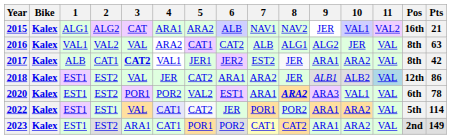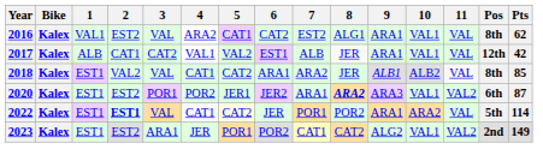 <table class="wikitable" style="text-align:center;">
 <tr>
 <th>Year</th>
 <th>Bike</th>
 <th>1</th>
 <th>2</th>
 <th>3</th>
 <th>4</th>
 <th>5</th>
 <th>6</th>
 <th>7</th>
 <th>8</th>
 <th>9</th>
 <th>10</th>
 <th>11</th>
 <th>Pos</th>
 <th>Pts</th>
 </tr>
 <tr>
-<th><a href='#'>2015</a></th>
-<th><a href='#'>Kalex</a></th>
-<td style="background:#dfffdf;"><a href='#'>ALG1</a><br></td>
-<td style="background:#efcfff;"><a href='#'>ALG2</a><br></td>
-<td style="background:#efcfff;"><a href='#'>CAT</a><br></td>
-<td style="background:#dfffdf;"><a href='#'>ARA1</a><br></td>
-<td style="background:#dfffdf;"><a href='#'>ARA2</a><br></td>
-<td style="background:#cfcfff;"><a href='#'>ALB</a><br></td>
-<td style="background:#dfffdf;"><a href='#'>NAV1</a><br></td>
-<td style="background:#dfffdf;"><a href='#'>NAV2</a><br></td>
-<td style="background:#ffffff;"><a href='#'>JER</a><br></td>
-<td style="background:#cfcfff;"><a href='#'>VAL1</a><br></td>
-<td style="background:#efcfff;"><a href='#'>VAL2</a><br></td>
-<th>16th</th>
-<th>21</th>
-</tr>
-<tr>
 <th><a href='#'>2016</a></th>
 <th><a href='#'>Kalex</a></th>
 <td style="background:#dfffdf;"><a href='#'>VAL1</a><br></td>
-<td style="background:#dfffdf;"><a href='#'>VAL2</a><br></td>
+<td style="background:#dfffdf;"><a href='#'>EST2</a><br></td>
 <td style="background:#dfffdf;"><a href='#'>VAL</a><br></td>
 <td style="background:#ffffff;"><a href='#'>ARA2</a><br></td>
 <td style="background:#efcfff;"><a href='#'>CAT1</a><br></td>
 <td style="background:#dfffdf;"><a href='#'>CAT2</a><br></td>
-<td style="background:#dfffdf;"><a href='#'>ALB</a><br></td>
+<td style="background:#dfffdf;"><a href='#'>EST2</a><br></td>
 <td style="background:#dfffdf;"><a href='#'>ALG1</a><br></td>
-<td style="background:#dfffdf;"><a href='#'>ALG2</a><br></td>
-<td style="background:#dfffdf;"><a href='#'>JER</a><br></td>
+<td style="background:#dfffdf;"><a href='#'>ARA1</a><br></td>
+<td style="background:#dfffdf;"><a href='#'>VAL1</a><br></td>
 <td style="background:#dfffdf;"><a href='#'>VAL</a><br></td>
 <th>8th</th>
-<th>63</th>
+<th>62</th>
 </tr>
 <tr>
 <th><a href='#'>2017</a></th>
 <th><a href='#'>Kalex</a></th>
 <td style="background:#dfffdf;"><a href='#'>ALB</a><br></td>
 <td style="background:#dfffdf;"><a href='#'>CAT1</a><br></td>
-<td style="background:#dfffdf;"><strong><a href='#'>CAT2</a><br></strong></td>
+<td style="background:#dfffdf;"><a href='#'>CAT2</a><br></td>
 <td style="background:#ffffff;"><a href='#'>VAL1</a><br></td>
-<td style="background:#dfffdf;"><a href='#'>JER1</a><br></td>
-<td style="background:#efcfff;"><a href='#'>JER2</a><br></td>
-<td style="background:#dfffdf;"><a href='#'>EST2</a><br></td>
+<td style="background:#dfffdf;"><a href='#'>VAL2</a><br></td>
+<td style="background:#efcfff;"><a href='#'>EST1</a><br></td>
+<td style="background:#dfffdf;"><a href='#'>ALB</a><br></td>
 <td><a href='#'>JER</a></td>
 <td style="background:#dfffdf;"><a href='#'>ARA1</a><br></td>
-<td style="background:#dfffdf;"><a href='#'>ARA2</a><br></td>
+<td style="background:#dfffdf;"><a href='#'>VAL1</a><br></td>
 <td style="background:#dfffdf;"><a href='#'>VAL</a><br></td>
-<th>8th</th>
+<th>12th</th>
 <th>42</th>
 </tr>
 <tr>
 <th><a href='#'>2018</a></th>
 <th><a href='#'>Kalex</a></th>
 <td style="background:#efcfff;"><a href='#'>EST1</a><br></td>
-<td style="background:#dfffdf;"><a href='#'>EST2</a><br></td>
+<td style="background:#dfffdf;"><a href='#'>VAL2</a><br></td>
 <td style="background:#dfffdf;"><a href='#'>VAL</a><br></td>
-<td style="background:#dfffdf;"><a href='#'>JER</a><br></td>
+<td style="background:#dfffdf;"><a href='#'>CAT1</a><br></td>
 <td style="background:#dfffdf;"><a href='#'>CAT2</a><br></td>
 <td style="background:#dfffdf;"><a href='#'>ARA1</a><br></td>
 <td style="background:#dfffdf;"><a href='#'>ARA2</a><br></td>
 <td style="background:#dfffdf;"><a href='#'>JER</a><br></td>
 <td style="background:#dfdfdf;"><em><a href='#'>ALB1</a></em><br></td>
 <td style="background:#dfdfdf;"><a href='#'>ALB2</a><br></td>
-<td style="background: lightblue;"><a href='#'>VAL</a></td>
-<th>12th</th>
-<th>86</th>
+<td><a href='#'>VAL</a></td>
+<th>8th</th>
+<th>85</th>
 </tr>
 <tr>
 <th><a href='#'>2020</a></th>
 <th><a href='#'>Kalex</a></th>
 <td style="background:#dfffdf;"><a href='#'>EST1</a><br></td>
 <td style="background:#dfffdf;"><a href='#'>EST2</a><br></td>
 <td style="background:#efcfff;"><a href='#'>POR1</a><br></td>
 <td style="background:#dfffdf;"><a href='#'>POR2</a><br></td>
-<td style="background:#dfffdf;"><a href='#'>VAL2</a><br></td>
-<td style="background:#efcfff;"><a href='#'>EST1</a><br></td>
+<td style="background:#dfffdf;"><a href='#'>JER1</a><br></td>
+<td style="background:#efcfff;"><a href='#'>JER2</a><br></td>
 <td style="background:#dfffdf;"><a href='#'>ARA1</a><br></td>
 <td style="background:#ffdf9f;"><strong><em><a href='#'>ARA2</a></em><br></strong></td>
 <td style="background:#efcfff;"><a href='#'>ARA3</a><br></td>
 <td style="background:#dfffdf;"><a href='#'>VAL1</a><br></td>
-<td style="background:#dfffdf;"><a href='#'>VAL</a><br></td>
+<td style="background:#dfffdf;"><a href='#'>VAL2</a><br></td>
 <th>6th</th>
-<th>78</th>
+<th>87</th>
 </tr>
 <tr>
 <th><a href='#'>2022</a></th>
 <th><a href='#'>Kalex</a></th>
 <td style="background:#efcfff;"><a href='#'>EST1</a><br></td>
-<td style="background:#dfffdf;"><a href='#'>EST1</a><br></td>
+<td style="background:#dfffdf;"><strong><a href='#'>EST1</a><br></strong></td>
 <td style="background:#ffdf9f;"><a href='#'>VAL</a><br></td>
-<td style="background: lavender;"><a href='#'>CAT1</a></td>
-<td><a href='#'>CAT2</a></td>
+<td><a href='#'>CAT1</a></td>
+<td style="background: lightyellow;"><a href='#'>CAT2</a></td>
 <td style="background:#dfffdf;"><a href='#'>JER</a><br></td>
 <td style="background:#ffdf9f;"><a href='#'>POR1</a><br></td>
 <td style="background:#dfffdf;"><a href='#'>POR2</a><br></td>
 <td style="background:#ffdf9f;"><a href='#'>ARA1</a><br></td>
 <td style="background:#ffdf9f;"><a href='#'>ARA2</a><br></td>
 <td style="background:#dfffdf;"><a href='#'>VAL</a><br></td>
 <th>5th</th>
 <th>114</th>
 </tr>
 <tr>
 <th><a href='#'>2023</a></th>
 <th><a href='#'>Kalex</a></th>
 <td style="background:#dfffdf;"><a href='#'>EST1</a><br></td>
 <td style="background:#dfdfdf;"><a href='#'>EST2</a><br></td>
 <td style="background:#dfffdf;"><a href='#'>ARA1</a><br></td>
-<td style="background:#dfffdf;"><a href='#'>CAT1</a><br></td>
+<td style="background:#dfffdf;"><a href='#'>JER</a><br></td>
 <td style="background:#ffdf9f;"><a href='#'>POR1</a><br></td>
 <td style="background:#dfdfdf;"><a href='#'>POR2</a><br></td>
 <td style="background:#FFFFBF;"><a href='#'>CAT1</a><br></td>
 <td style="background:#ffdf9f;"><a href='#'>CAT2</a><br></td>
-<td style="background:#dfffdf;"><a href='#'>ARA1</a><br></td>
-<td style="background:#dfffdf;"><a href='#'>ARA2</a><br></td>
-<td style="background:#dfffdf;"><a href='#'>VAL</a><br></td>
+<td style="background:#dfffdf;"><a href='#'>ALG2</a><br></td>
+<td style="background:#dfffdf;"><a href='#'>VAL1</a><br></td>
+<td style="background:#dfffdf;"><a href='#'>VAL2</a><br></td>
 <th style="background:#dfdfdf;">2nd</th>
 <th style="background:#dfdfdf;">149</th>
 </tr>
 </table>
